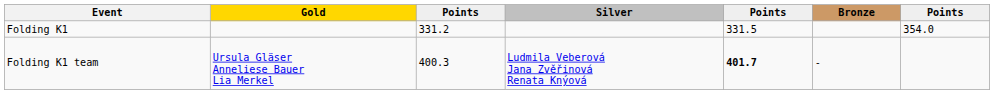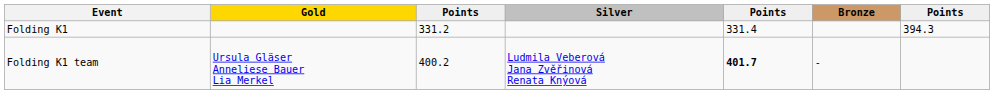 <table class="wikitable" width=100%>
 <tr>
 <th>Event</th>
 <td align=center bgcolor="gold"><strong>Gold</strong></td>
 <td align=center bgcolor="EFEFEF"><strong>Points</strong></td>
 <td align=center bgcolor="silver"><strong>Silver</strong></td>
 <td align=center bgcolor="EFEFEF"><strong>Points</strong></td>
 <td align=center bgcolor="CC9966"><strong>Bronze</strong></td>
 <td align=center bgcolor="EFEFEF"><strong>Points</strong></td>
 </tr>
 <tr>
 <td>Folding K1</td>
 <td></td>
 <td>331.2</td>
 <td></td>
-<td>331.5</td>
+<td>331.4</td>
 <td></td>
-<td>354.0</td>
+<td>394.3</td>
 </tr>
 <tr>
 <td>Folding K1 team</td>
 <td><br><a href='#'>Ursula Gläser</a><br><a href='#'>Anneliese Bauer</a><br><a href='#'>Lia Merkel</a></td>
-<td>400.3</td>
+<td>400.2</td>
 <td><br><a href='#'>Ludmila Veberová</a><br><a href='#'>Jana Zvěřinová</a><br><a href='#'>Renata Knýová</a></td>
 <td><strong>401.7</strong></td>
 <td>-</td>
 <td></td>
 </tr>
 </table>
